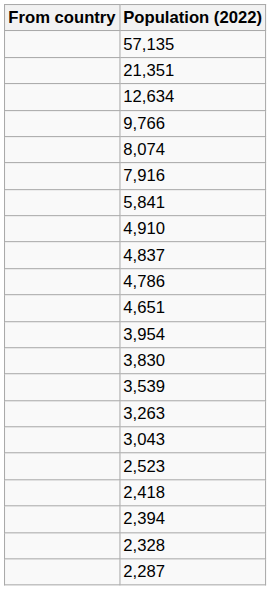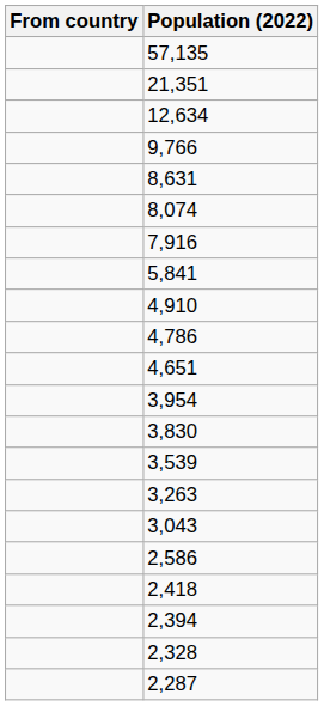 <table class="wikitable floatright" style="max-width: 22em;">
 <tr>
 <th>From country</th>
 <th>Population (2022)</th>
 </tr>
 <tr>
 <td></td>
 <td>57,135</td>
 </tr>
 <tr>
 <td></td>
 <td>21,351</td>
 </tr>
 <tr>
 <td></td>
 <td>12,634</td>
 </tr>
 <tr>
 <td></td>
 <td>9,766</td>
 </tr>
 <tr>
 <td></td>
+<td>8,631</td>
+</tr>
+<tr>
+<td></td>
 <td>8,074</td>
 </tr>
 <tr>
 <td></td>
 <td>7,916</td>
 </tr>
 <tr>
 <td></td>
 <td>5,841</td>
 </tr>
 <tr>
 <td></td>
 <td>4,910</td>
-</tr>
-<tr>
-<td></td>
-<td>4,837</td>
 </tr>
 <tr>
 <td></td>
 <td>4,786</td>
 </tr>
 <tr>
 <td></td>
 <td>4,651</td>
 </tr>
 <tr>
 <td></td>
 <td>3,954</td>
 </tr>
 <tr>
 <td></td>
 <td>3,830</td>
 </tr>
 <tr>
 <td></td>
 <td>3,539</td>
 </tr>
 <tr>
 <td></td>
 <td>3,263</td>
 </tr>
 <tr>
 <td></td>
 <td>3,043</td>
 </tr>
 <tr>
 <td></td>
-<td>2,523</td>
+<td>2,586</td>
 </tr>
 <tr>
 <td></td>
 <td>2,418</td>
 </tr>
 <tr>
 <td></td>
 <td>2,394</td>
 </tr>
 <tr>
 <td></td>
 <td>2,328</td>
 </tr>
 <tr>
 <td></td>
 <td>2,287</td>
 </tr>
 </table>
